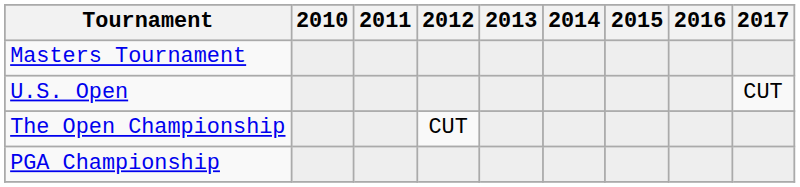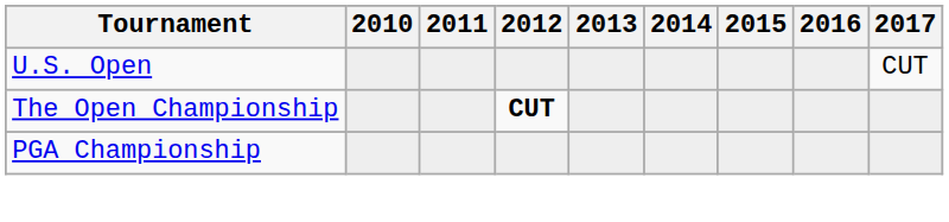 <table class="wikitable" style="font-size:95%;text-align:center;">
 <tr>
 <th>Tournament</th>
 <th>2010</th>
 <th>2011</th>
 <th>2012</th>
 <th>2013</th>
 <th>2014</th>
 <th>2015</th>
 <th>2016</th>
 <th>2017</th>
-</tr>
-<tr>
-<td align=left><a href='#'>Masters Tournament</a></td>
-<td style="background:#eeeeee;"></td>
-<td style="background:#eeeeee;"></td>
-<td style="background:#eeeeee;"></td>
-<td style="background:#eeeeee;"></td>
-<td style="background:#eeeeee;"></td>
-<td style="background:#eeeeee;"></td>
-<td style="background:#eeeeee;"></td>
-<td style="background:#eeeeee;"></td>
 </tr>
 <tr>
 <td align=left><a href='#'>U.S. Open</a></td>
 <td style="background:#eeeeee;"></td>
 <td style="background:#eeeeee;"></td>
 <td style="background:#eeeeee;"></td>
 <td style="background:#eeeeee;"></td>
 <td style="background:#eeeeee;"></td>
 <td style="background:#eeeeee;"></td>
 <td style="background:#eeeeee;"></td>
 <td>CUT</td>
 </tr>
 <tr>
 <td align=left><a href='#'>The Open Championship</a></td>
 <td style="background:#eeeeee;"></td>
 <td style="background:#eeeeee;"></td>
-<td>CUT</td>
+<td><strong>CUT</strong></td>
 <td style="background:#eeeeee;"></td>
 <td style="background:#eeeeee;"></td>
 <td style="background:#eeeeee;"></td>
 <td style="background:#eeeeee;"></td>
 <td style="background:#eeeeee;"></td>
 </tr>
 <tr>
 <td align=left><a href='#'>PGA Championship</a></td>
 <td style="background:#eeeeee;"></td>
 <td style="background:#eeeeee;"></td>
 <td style="background:#eeeeee;"></td>
 <td style="background:#eeeeee;"></td>
 <td style="background:#eeeeee;"></td>
 <td style="background:#eeeeee;"></td>
 <td style="background:#eeeeee;"></td>
 <td style="background:#eeeeee;"></td>
 </tr>
 </table>
